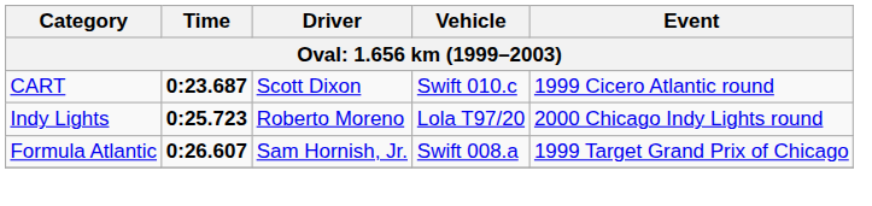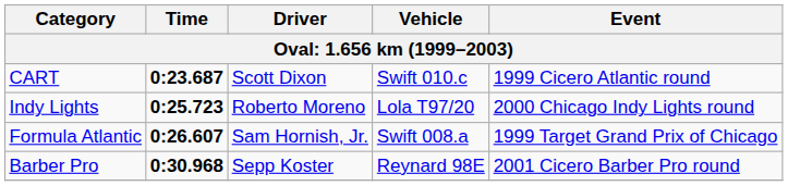 <table class="wikitable">
 <tr>
 <th>Category</th>
 <th>Time</th>
 <th>Driver</th>
 <th>Vehicle</th>
 <th>Event</th>
 </tr>
 <tr>
 <th colspan=5>Oval: 1.656 km (1999–2003)</th>
 </tr>
 <tr>
 <td><a href='#'>CART</a></td>
 <td><strong>0:23.687</strong></td>
 <td><a href='#'>Scott Dixon</a></td>
 <td><a href='#'>Swift 010.c</a></td>
 <td><a href='#'>1999 Cicero Atlantic round</a></td>
 </tr>
 <tr>
 <td><a href='#'>Indy Lights</a></td>
 <td><strong>0:25.723</strong></td>
 <td><a href='#'>Roberto Moreno</a></td>
 <td><a href='#'>Lola T97/20</a></td>
 <td><a href='#'>2000 Chicago Indy Lights round</a></td>
 </tr>
 <tr>
 <td><a href='#'>Formula Atlantic</a></td>
 <td><strong>0:26.607</strong></td>
 <td><a href='#'>Sam Hornish, Jr.</a></td>
 <td><a href='#'>Swift 008.a</a></td>
 <td><a href='#'>1999 Target Grand Prix of Chicago</a></td>
 </tr>
 <tr>
+<td><a href='#'>Barber Pro</a></td>
+<td><strong>0:30.968</strong></td>
+<td><a href='#'>Sepp Koster</a></td>
+<td><a href='#'>Reynard 98E</a></td>
+<td><a href='#'>2001 Cicero Barber Pro round</a></td>
+</tr>
+<tr>
 </tr>
 </table>
